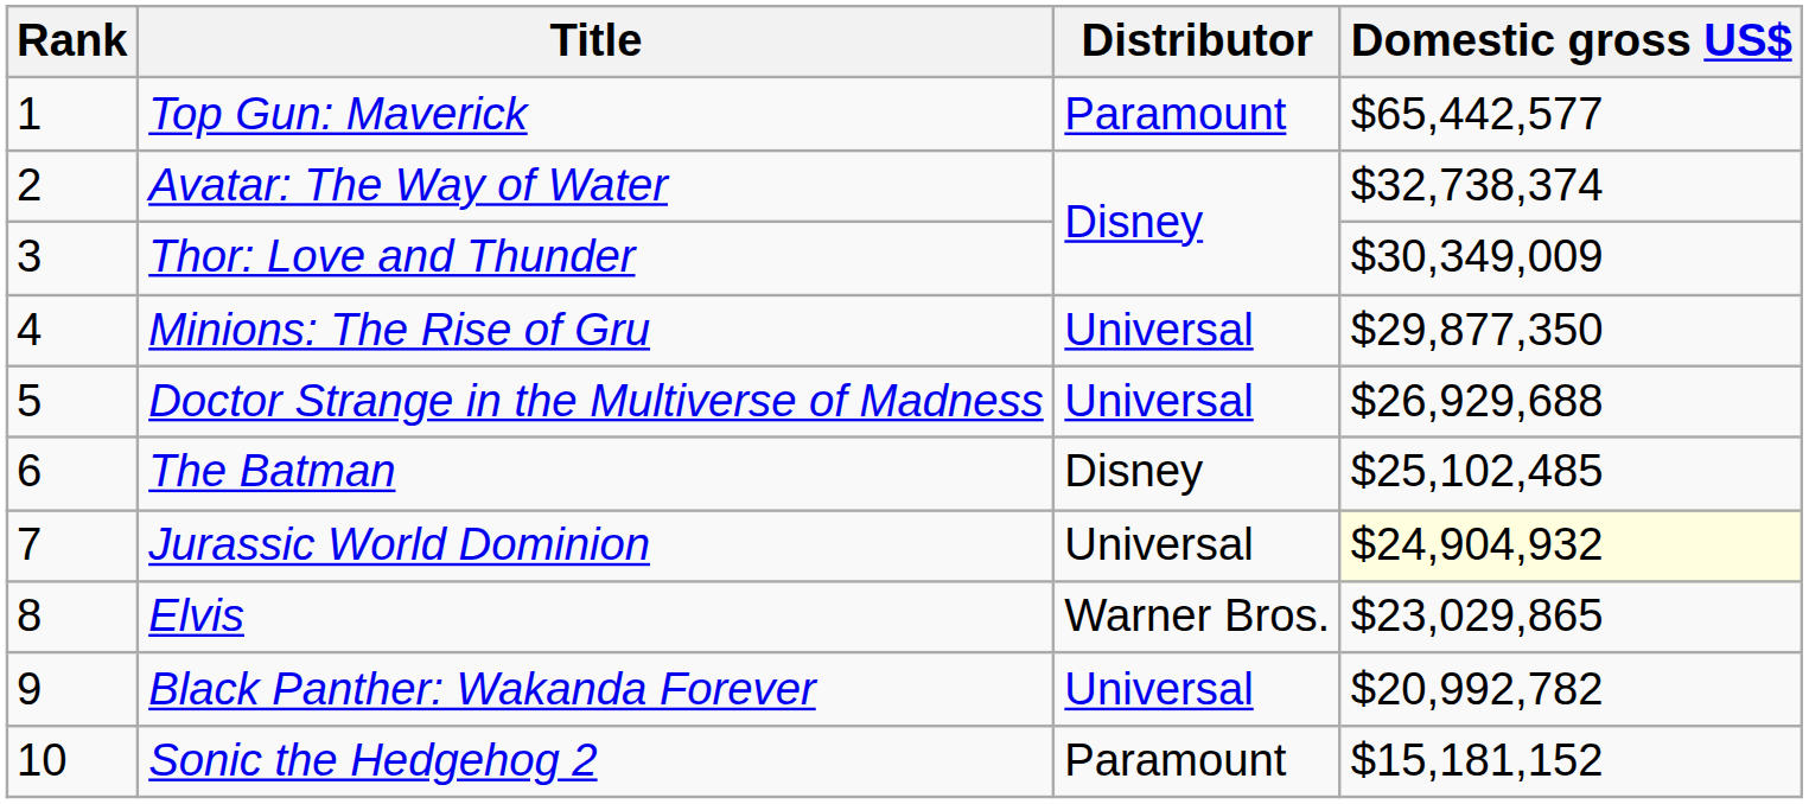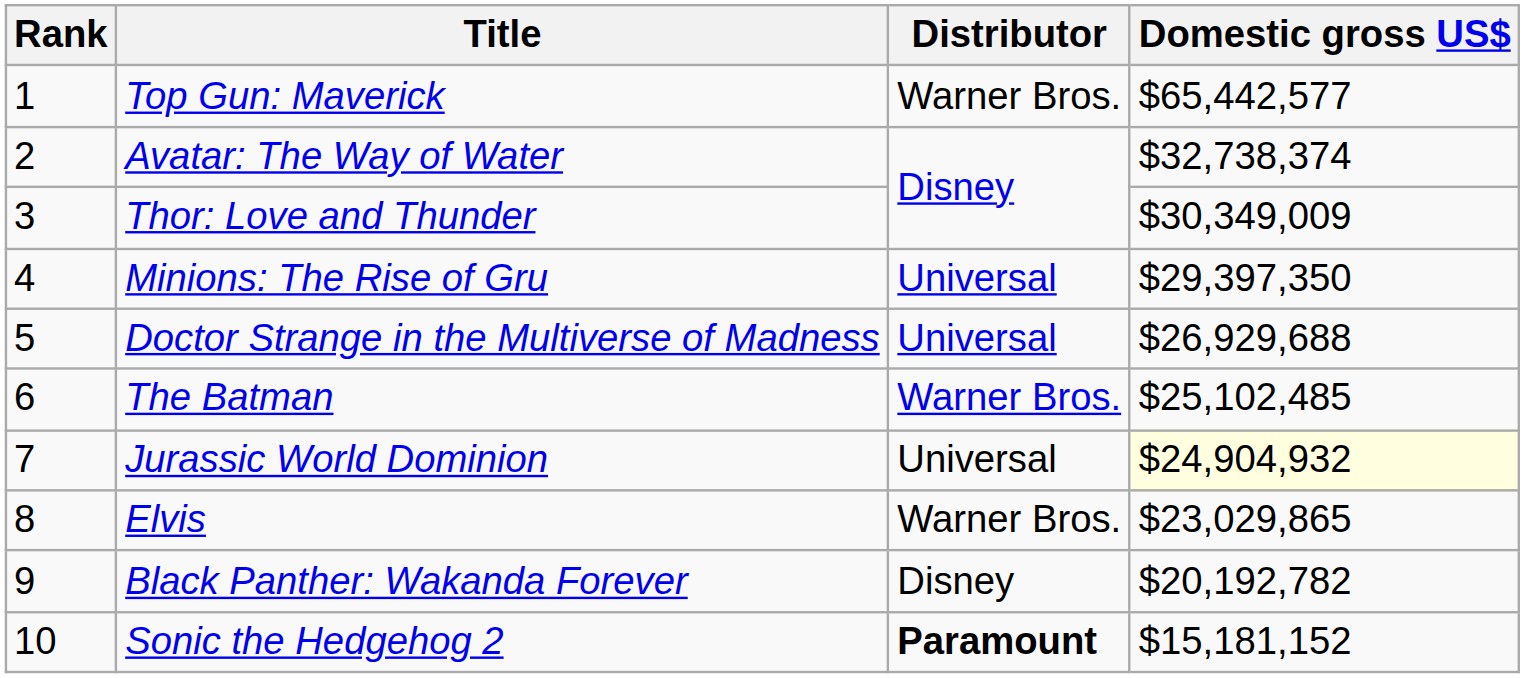 <table class="wikitable sortable" style="margin:auto; margin:auto;">
 <tr>
 <th>Rank</th>
 <th>Title</th>
 <th>Distributor</th>
 <th>Domestic gross <a href='#'>US$</a></th>
 </tr>
 <tr>
 <td>1</td>
 <td><em><a href='#'>Top Gun: Maverick</a></em></td>
-<td><a href='#'>Paramount</a></td>
+<td>Warner Bros.</td>
 <td>$65,442,577</td>
 </tr>
 <tr>
 <td>2</td>
 <td><em><a href='#'>Avatar: The Way of Water</a></em></td>
 <td rowspan="2"><a href='#'>Disney</a></td>
 <td>$32,738,374</td>
 </tr>
 <tr>
 <td>3</td>
 <td><em><a href='#'>Thor: Love and Thunder</a></em></td>
 <td>$30,349,009</td>
 </tr>
 <tr>
 <td>4</td>
 <td><em><a href='#'>Minions: The Rise of Gru</a></em></td>
 <td><a href='#'>Universal</a></td>
-<td>$29,877,350</td>
+<td>$29,397,350</td>
 </tr>
 <tr>
 <td>5</td>
 <td><em><a href='#'>Doctor Strange in the Multiverse of Madness</a></em></td>
 <td><a href='#'>Universal</a></td>
 <td>$26,929,688</td>
 </tr>
 <tr>
 <td>6</td>
 <td><em><a href='#'>The Batman</a></em></td>
-<td>Disney</td>
+<td><a href='#'>Warner Bros.</a></td>
 <td>$25,102,485</td>
 </tr>
 <tr>
 <td>7</td>
 <td><em><a href='#'>Jurassic World Dominion</a></em></td>
 <td>Universal</td>
 <td style="background: lightyellow;">$24,904,932</td>
 </tr>
 <tr>
 <td>8</td>
 <td><em><a href='#'>Elvis</a></em></td>
 <td>Warner Bros.</td>
 <td>$23,029,865</td>
 </tr>
 <tr>
 <td>9</td>
 <td><em><a href='#'>Black Panther: Wakanda Forever</a></em></td>
-<td><a href='#'>Universal</a></td>
-<td>$20,992,782</td>
+<td>Disney</td>
+<td>$20,192,782</td>
 </tr>
 <tr>
 <td>10</td>
 <td><em><a href='#'>Sonic the Hedgehog 2</a></em></td>
-<td>Paramount</td>
+<td><strong>Paramount</strong></td>
 <td>$15,181,152</td>
 </tr>
 </table>
